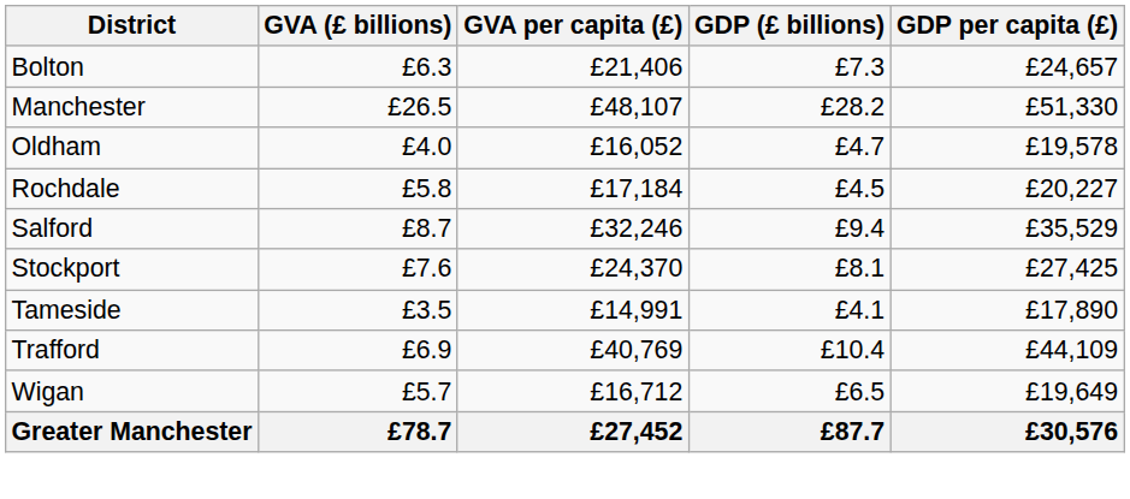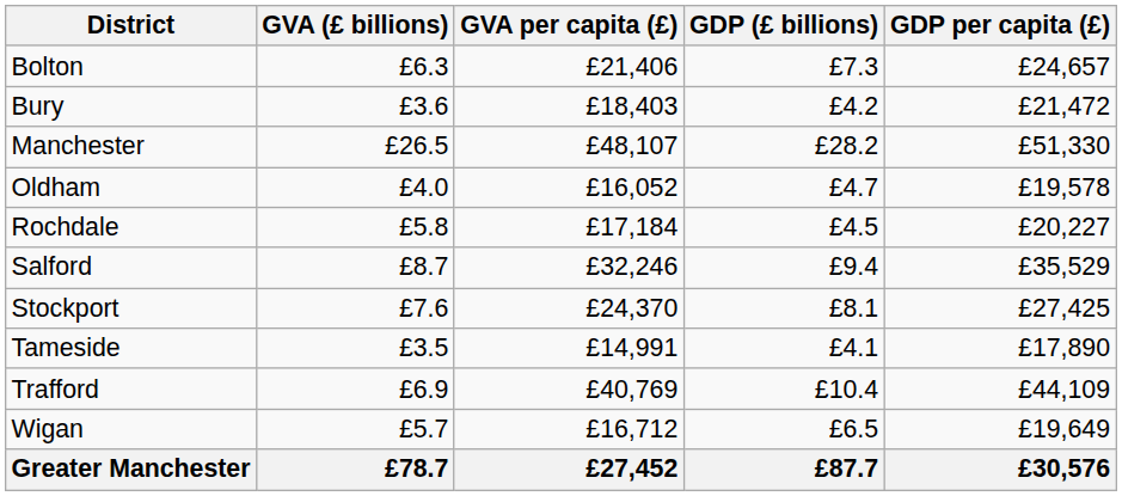 <table class="wikitable sortable" style="text-align:right;">
 <tr style="text-align:left;">
 <th>District</th>
 <th>GVA (£ billions)</th>
 <th>GVA per capita (£)</th>
 <th>GDP (£ billions)</th>
 <th>GDP per capita (£)</th>
 </tr>
 <tr>
 <td style="text-align:left;">Bolton</td>
 <td>£6.3</td>
 <td>£21,406</td>
 <td>£7.3</td>
 <td>£24,657</td>
+</tr>
+<tr>
+<td style="text-align:left;">Bury</td>
+<td>£3.6</td>
+<td>£18,403</td>
+<td>£4.2</td>
+<td>£21,472</td>
 </tr>
 <tr>
 <td style="text-align:left;">Manchester</td>
 <td>£26.5</td>
 <td>£48,107</td>
 <td>£28.2</td>
 <td>£51,330</td>
 </tr>
 <tr>
 <td style="text-align:left;">Oldham</td>
 <td>£4.0</td>
 <td>£16,052</td>
 <td>£4.7</td>
 <td>£19,578</td>
 </tr>
 <tr>
 <td style="text-align:left;">Rochdale</td>
 <td>£5.8</td>
 <td>£17,184</td>
 <td>£4.5</td>
 <td>£20,227</td>
 </tr>
 <tr>
 <td style="text-align:left;">Salford</td>
 <td>£8.7</td>
 <td>£32,246</td>
 <td>£9.4</td>
 <td>£35,529</td>
 </tr>
 <tr>
 <td style="text-align:left;">Stockport</td>
 <td>£7.6</td>
 <td>£24,370</td>
 <td>£8.1</td>
 <td>£27,425</td>
 </tr>
 <tr>
 <td style="text-align:left;">Tameside</td>
 <td>£3.5</td>
 <td>£14,991</td>
 <td>£4.1</td>
 <td>£17,890</td>
 </tr>
 <tr>
 <td style="text-align:left;">Trafford</td>
 <td>£6.9</td>
 <td>£40,769</td>
 <td>£10.4</td>
 <td>£44,109</td>
 </tr>
 <tr>
 <td style="text-align:left;">Wigan</td>
 <td>£5.7</td>
 <td>£16,712</td>
 <td>£6.5</td>
 <td>£19,649</td>
 </tr>
 <tr>
 <th style="text-align:left;">Greater Manchester</th>
 <th style="text-align:right;">£78.7</th>
 <th style="text-align:right;">£27,452</th>
 <th style="text-align:right;">£87.7</th>
 <th style="text-align:right;">£30,576</th>
 </tr>
 </table>
